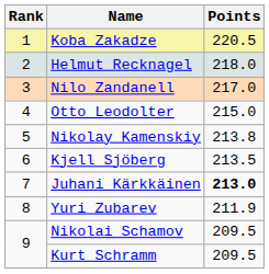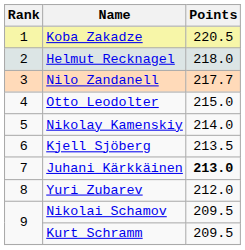 <table class="wikitable sortable">
 <tr>
 <th align=Center>Rank</th>
 <th>Name</th>
 <th>Points</th>
 </tr>
 <tr style="background:#F7F6A8">
 <td align=center>1</td>
 <td> <a href='#'>Koba Zakadze</a></td>
 <td align=center>220.5</td>
 </tr>
 <tr style="background: #DCE5E5;">
 <td align=center>2</td>
 <td> <a href='#'>Helmut Recknagel</a></td>
 <td align=center>218.0</td>
 </tr>
 <tr style="background: #FFDAB9;">
 <td align=center>3</td>
 <td> <a href='#'>Nilo Zandanell</a></td>
-<td align=center>217.0</td>
+<td align=center>217.7</td>
 </tr>
 <tr>
 <td align=center>4</td>
 <td> <a href='#'>Otto Leodolter</a></td>
 <td align=center>215.0</td>
 </tr>
 <tr>
 <td align=center>5</td>
 <td> <a href='#'>Nikolay Kamenskiy</a></td>
-<td align=center>213.8</td>
+<td align=center>214.0</td>
 </tr>
 <tr>
 <td align=center>6</td>
 <td> <a href='#'>Kjell Sjöberg</a></td>
 <td align=center>213.5</td>
 </tr>
 <tr>
 <td align=center>7</td>
 <td> <a href='#'>Juhani Kärkkäinen</a></td>
 <td align=center><strong>213.0</strong></td>
 </tr>
 <tr>
 <td align=center>8</td>
 <td> <a href='#'>Yuri Zubarev</a></td>
-<td align=center>211.9</td>
+<td align=center>212.0</td>
 </tr>
 <tr>
 <td rowspan=2 align=center>9</td>
 <td> <a href='#'>Nikolai Schamov</a></td>
 <td align=center>209.5</td>
 </tr>
 <tr>
 <td> <a href='#'>Kurt Schramm</a></td>
 <td align=center>209.5</td>
 </tr>
 <tr>
 </tr>
 </table>
